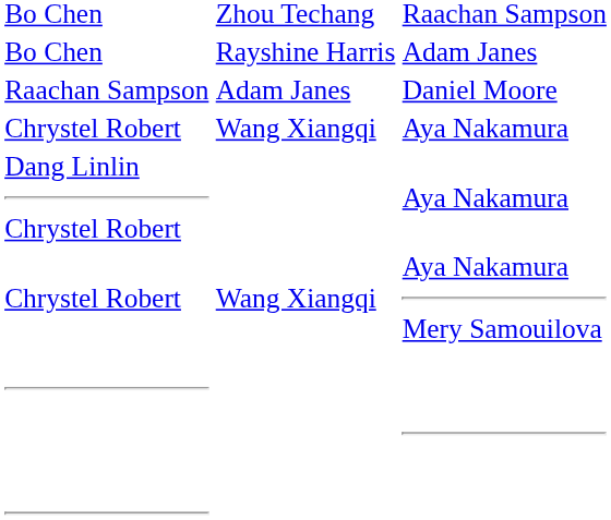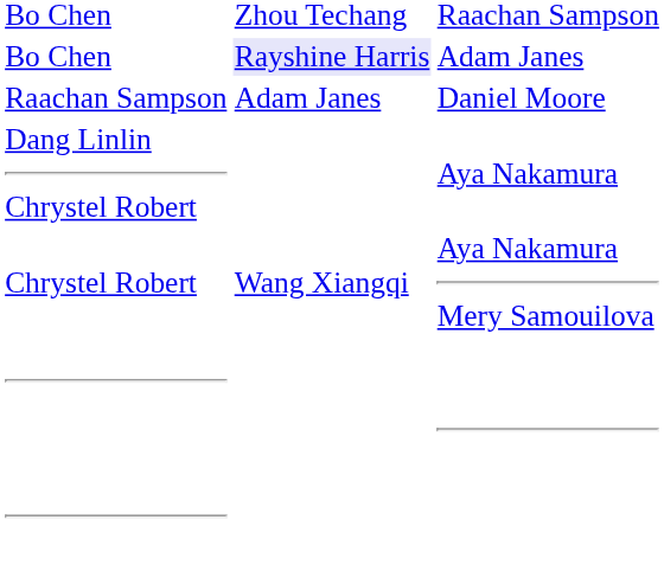 <table>
 <tr>
 <th scope=row style="text-align:left"></th>
 <td> <a href='#'>Bo Chen</a></td>
 <td> <a href='#'>Zhou Techang</a></td>
 <td> <a href='#'>Raachan Sampson</a></td>
 </tr>
 <tr>
 <th scope=row style="text-align:left"></th>
 <td> <a href='#'>Bo Chen</a></td>
-<td> <a href='#'>Rayshine Harris</a></td>
+<td style="background: lavender;"> <a href='#'>Rayshine Harris</a></td>
 <td> <a href='#'>Adam Janes</a></td>
 </tr>
 <tr>
 <th scope=row style="text-align:left"></th>
 <td> <a href='#'>Raachan Sampson</a></td>
 <td> <a href='#'>Adam Janes</a></td>
 <td> <a href='#'>Daniel Moore</a></td>
-</tr>
-<tr>
-<th scope=row style="text-align:left"></th>
-<td> <a href='#'>Chrystel Robert</a></td>
-<td> <a href='#'>Wang Xiangqi</a></td>
-<td> <a href='#'>Aya Nakamura</a></td>
 </tr>
 <tr>
 <th scope=row style="text-align:left"></th>
 <td> <a href='#'>Dang Linlin</a><hr> <a href='#'>Chrystel Robert</a></td>
 <td></td>
 <td> <a href='#'>Aya Nakamura</a></td>
 </tr>
 <tr>
 <th scope=row style="text-align:left"></th>
 <td> <a href='#'>Chrystel Robert</a></td>
 <td> <a href='#'>Wang Xiangqi</a></td>
 <td> <a href='#'>Aya Nakamura</a><hr> <a href='#'>Mery Samouilova</a></td>
 </tr>
 <tr>
 <th scope=row style="text-align:left"></th>
 <td></td>
 <td></td>
 <td></td>
 </tr>
 <tr>
 <th scope=row style="text-align:left"></th>
 <td></td>
 <td></td>
 <td></td>
 </tr>
 <tr>
 <th scope=row style="text-align:left"></th>
 <td></td>
 <td></td>
 <td></td>
 </tr>
 <tr>
 <th scope=row style="text-align:left"></th>
 <td><hr></td>
 <td></td>
 <td></td>
 </tr>
 <tr>
 <th scope=row style="text-align:left"></th>
 <td></td>
 <td></td>
 <td></td>
 </tr>
 <tr>
 <th scope=row style="text-align:left"></th>
 <td></td>
 <td></td>
 <td><hr></td>
 </tr>
 <tr>
 <th scope=row style="text-align:left"></th>
 <td></td>
 <td></td>
 <td></td>
 </tr>
 <tr>
 <th scope=row style="text-align:left"></th>
 <td></td>
 <td></td>
 <td></td>
 </tr>
 <tr>
 <th scope=row style="text-align:left"></th>
 <td></td>
 <td></td>
 <td></td>
 </tr>
 <tr>
 <th scope=row style="text-align:left"></th>
 <td></td>
 <td></td>
 <td></td>
 </tr>
 <tr>
 <th scope=row style="text-align:left"></th>
 <td></td>
 <td></td>
 <td></td>
 </tr>
 <tr>
 <th scope=row style="text-align:left"></th>
 <td></td>
 <td></td>
 <td></td>
 </tr>
 <tr>
 <th scope=row style="text-align:left"></th>
 <td><hr></td>
 <td></td>
 <td></td>
 </tr>
 <tr>
 <th scope=row style="text-align:left"></th>
 <td></td>
 <td></td>
 <td></td>
 </tr>
 <tr>
 <th scope=row style="text-align:left"></th>
 <td></td>
 <td></td>
 <td></td>
 </tr>
 </table>
